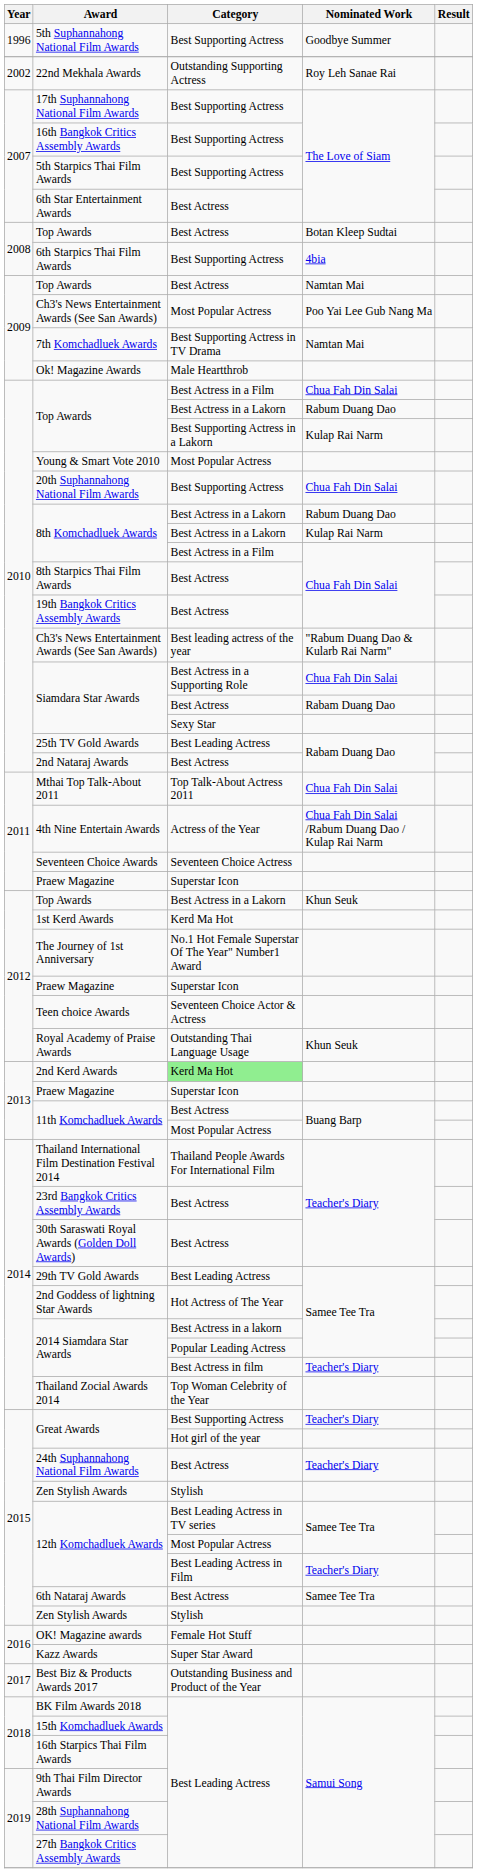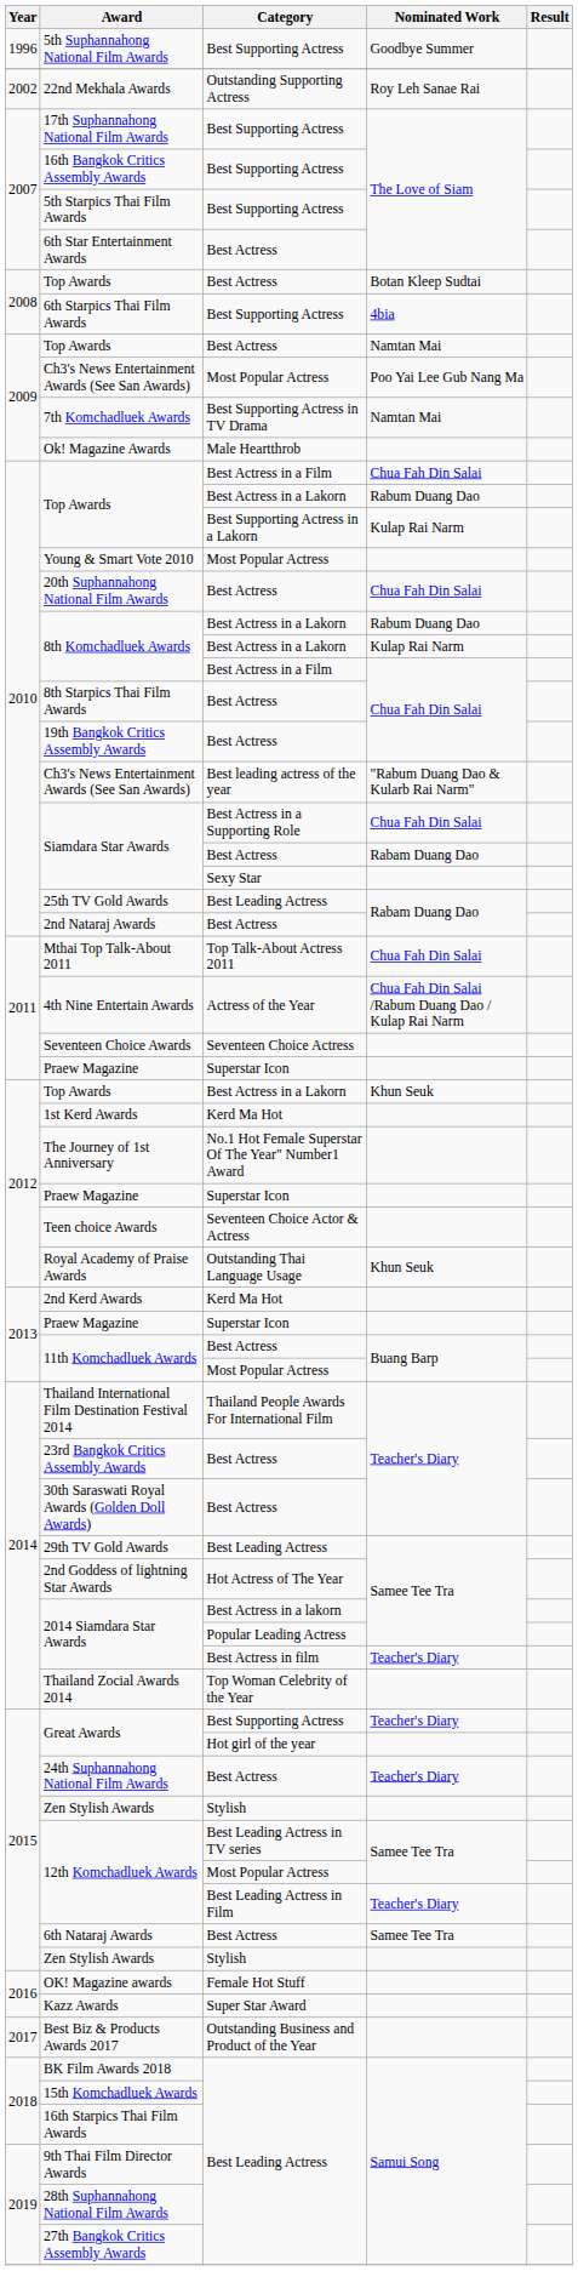 <table class="wikitable" style="font-size: 95%;">
 <tr>
 <th>Year</th>
 <th>Award</th>
 <th>Category</th>
 <th>Nominated Work</th>
 <th>Result</th>
 </tr>
 <tr>
 <td>1996</td>
 <td>5th <a href='#'>Suphannahong National Film Awards</a></td>
 <td>Best Supporting Actress</td>
 <td>Goodbye Summer</td>
 <td></td>
 </tr>
 <tr>
 </tr>
 <tr>
 <td>2002</td>
 <td>22nd Mekhala Awards</td>
 <td>Outstanding Supporting Actress</td>
 <td>Roy Leh Sanae Rai</td>
 <td></td>
 </tr>
 <tr>
 <td rowspan="4">2007</td>
 <td>17th <a href='#'>Suphannahong National Film Awards</a></td>
 <td>Best Supporting Actress</td>
 <td rowspan="4"><a href='#'>The Love of Siam</a></td>
 <td></td>
 </tr>
 <tr>
 <td>16th <a href='#'>Bangkok Critics Assembly Awards</a></td>
 <td>Best Supporting Actress</td>
 <td></td>
 </tr>
 <tr>
 <td>5th Starpics Thai Film Awards</td>
 <td>Best Supporting Actress</td>
 <td></td>
 </tr>
 <tr>
 <td>6th Star Entertainment Awards</td>
 <td>Best Actress</td>
 <td></td>
 </tr>
 <tr>
 <td rowspan="2">2008</td>
 <td>Top Awards</td>
 <td>Best Actress</td>
 <td>Botan Kleep Sudtai</td>
 <td></td>
 </tr>
 <tr>
 <td>6th Starpics Thai Film Awards</td>
 <td>Best Supporting Actress</td>
 <td><a href='#'>4bia</a></td>
 <td></td>
 </tr>
 <tr>
 <td rowspan="4">2009</td>
 <td>Top Awards</td>
 <td>Best Actress</td>
 <td>Namtan Mai</td>
 <td></td>
 </tr>
 <tr>
 <td>Ch3's News Entertainment Awards (See San Awards)</td>
 <td>Most Popular Actress</td>
 <td>Poo Yai Lee Gub Nang Ma</td>
 <td></td>
 </tr>
 <tr>
 <td>7th <a href='#'>Komchadluek Awards</a></td>
 <td>Best Supporting Actress in TV Drama</td>
 <td>Namtan Mai</td>
 <td></td>
 </tr>
 <tr>
 <td>Ok! Magazine Awards</td>
 <td>Male Heartthrob</td>
 <td></td>
 <td></td>
 </tr>
 <tr>
 <td rowspan="16">2010</td>
 <td rowspan="3">Top Awards</td>
 <td>Best Actress in a Film</td>
 <td><a href='#'>Chua Fah Din Salai</a></td>
 <td></td>
 </tr>
 <tr>
 <td>Best Actress in a Lakorn</td>
 <td>Rabum Duang Dao</td>
 <td></td>
 </tr>
 <tr>
 <td>Best Supporting Actress in a Lakorn</td>
 <td>Kulap Rai Narm</td>
 <td></td>
 </tr>
 <tr>
 <td>Young & Smart Vote 2010</td>
 <td>Most Popular Actress</td>
 <td></td>
 <td></td>
 </tr>
 <tr>
 <td>20th <a href='#'>Suphannahong National Film Awards</a></td>
-<td>Best Supporting Actress</td>
+<td>Best Actress</td>
 <td><a href='#'>Chua Fah Din Salai</a></td>
 <td></td>
 </tr>
 <tr>
 <td rowspan="3">8th <a href='#'>Komchadluek Awards</a></td>
 <td>Best Actress in a Lakorn</td>
 <td>Rabum Duang Dao</td>
 <td></td>
 </tr>
 <tr>
 <td>Best Actress in a Lakorn</td>
 <td>Kulap Rai Narm</td>
 <td></td>
 </tr>
 <tr>
 <td>Best Actress in a Film</td>
 <td rowspan="3"><a href='#'>Chua Fah Din Salai</a></td>
 <td></td>
 </tr>
 <tr>
 <td>8th Starpics Thai Film Awards</td>
 <td>Best Actress</td>
 <td></td>
 </tr>
 <tr>
 <td>19th <a href='#'>Bangkok Critics Assembly Awards</a></td>
 <td>Best Actress</td>
 <td></td>
 </tr>
 <tr>
 <td>Ch3's News Entertainment Awards (See San Awards)</td>
 <td>Best leading actress of the year</td>
 <td>"Rabum Duang Dao & Kularb Rai Narm"</td>
 <td></td>
 </tr>
 <tr>
 <td rowspan="3">Siamdara Star Awards</td>
 <td>Best Actress in a Supporting Role</td>
 <td><a href='#'>Chua Fah Din Salai</a></td>
 <td></td>
 </tr>
 <tr>
 <td>Best Actress</td>
 <td>Rabam Duang Dao</td>
 <td></td>
 </tr>
 <tr>
 <td>Sexy Star</td>
 <td></td>
 <td></td>
 </tr>
 <tr>
 <td>25th TV Gold Awards</td>
 <td>Best Leading Actress</td>
 <td rowspan="2">Rabam Duang Dao</td>
 <td></td>
 </tr>
 <tr>
 <td>2nd Nataraj Awards</td>
 <td>Best Actress</td>
 <td></td>
 </tr>
 <tr>
 <td rowspan="4">2011</td>
 <td>Mthai Top Talk-About 2011</td>
 <td>Top Talk-About Actress 2011</td>
 <td><a href='#'>Chua Fah Din Salai</a></td>
 <td></td>
 </tr>
 <tr>
 <td>4th Nine Entertain Awards</td>
 <td>Actress of the Year</td>
 <td><a href='#'>Chua Fah Din Salai</a> /Rabum Duang Dao / Kulap Rai Narm</td>
 <td></td>
 </tr>
 <tr>
 <td>Seventeen Choice Awards</td>
 <td>Seventeen Choice Actress</td>
 <td></td>
 <td></td>
 </tr>
 <tr>
 <td>Praew Magazine</td>
 <td>Superstar Icon</td>
 <td></td>
 <td></td>
 </tr>
 <tr>
 <td rowspan="6">2012</td>
 <td>Top Awards</td>
 <td>Best Actress in a Lakorn</td>
 <td>Khun Seuk</td>
 <td></td>
 </tr>
 <tr>
 <td>1st Kerd Awards</td>
 <td>Kerd Ma Hot</td>
 <td></td>
 <td></td>
 </tr>
 <tr>
 <td>The Journey of 1st Anniversary</td>
 <td>No.1 Hot Female Superstar Of The Year" Number1 Award</td>
 <td></td>
 <td></td>
 </tr>
 <tr>
 <td>Praew Magazine</td>
 <td>Superstar Icon</td>
 <td></td>
 <td></td>
 </tr>
 <tr>
 <td>Teen choice Awards</td>
 <td>Seventeen Choice Actor & Actress</td>
 <td></td>
 <td></td>
 </tr>
 <tr>
 <td>Royal Academy of Praise Awards</td>
 <td>Outstanding Thai Language Usage</td>
 <td>Khun Seuk</td>
 <td></td>
 </tr>
 <tr>
 <td rowspan="4">2013</td>
 <td>2nd Kerd Awards</td>
-<td style="background: lightgreen;">Kerd Ma Hot</td>
+<td>Kerd Ma Hot</td>
 <td></td>
 <td></td>
 </tr>
 <tr>
 <td>Praew Magazine</td>
 <td>Superstar Icon</td>
 <td></td>
 <td></td>
 </tr>
 <tr>
 <td rowspan="2">11th <a href='#'>Komchadluek Awards</a></td>
 <td>Best Actress</td>
 <td rowspan="2">Buang Barp</td>
 <td></td>
 </tr>
 <tr>
 <td>Most Popular Actress</td>
 <td></td>
 </tr>
 <tr>
 <td rowspan="9">2014</td>
 <td>Thailand International Film Destination Festival 2014</td>
 <td>Thailand People Awards For International Film</td>
 <td rowspan="3"><a href='#'>Teacher's Diary</a></td>
 <td></td>
 </tr>
 <tr>
 <td>23rd <a href='#'>Bangkok Critics Assembly Awards</a></td>
 <td>Best Actress</td>
 <td></td>
 </tr>
 <tr>
 <td>30th Saraswati Royal Awards (<a href='#'>Golden Doll Awards</a>)</td>
 <td>Best Actress</td>
 <td></td>
 </tr>
 <tr>
 <td>29th TV Gold Awards</td>
 <td>Best Leading Actress</td>
 <td rowspan="4">Samee Tee Tra</td>
 <td></td>
 </tr>
 <tr>
 <td>2nd Goddess of lightning Star Awards</td>
 <td>Hot Actress of The Year</td>
 <td></td>
 </tr>
 <tr>
 <td rowspan="3">2014 Siamdara Star Awards</td>
 <td>Best Actress in a lakorn</td>
 <td></td>
 </tr>
 <tr>
 <td>Popular Leading Actress</td>
 <td></td>
 </tr>
 <tr>
 <td>Best Actress in film</td>
 <td><a href='#'>Teacher's Diary</a></td>
 <td></td>
 </tr>
 <tr>
 <td>Thailand Zocial Awards 2014</td>
 <td>Top Woman Celebrity of the Year</td>
 <td></td>
 <td></td>
 </tr>
 <tr>
 <td rowspan="9">2015</td>
 <td rowspan="2">Great Awards</td>
 <td>Best Supporting Actress</td>
 <td><a href='#'>Teacher's Diary</a></td>
 <td></td>
 </tr>
 <tr>
 <td>Hot girl of the year</td>
 <td></td>
 <td></td>
 </tr>
 <tr>
 <td>24th <a href='#'>Suphannahong National Film Awards</a></td>
 <td>Best Actress</td>
 <td><a href='#'>Teacher's Diary</a></td>
 <td></td>
 </tr>
 <tr>
 <td>Zen Stylish Awards</td>
 <td>Stylish</td>
 <td></td>
 <td></td>
 </tr>
 <tr>
 <td rowspan="3">12th <a href='#'>Komchadluek Awards</a></td>
 <td>Best Leading Actress in TV series</td>
 <td rowspan="2">Samee Tee Tra</td>
 <td></td>
 </tr>
 <tr>
 <td>Most Popular Actress</td>
 <td></td>
 </tr>
 <tr>
 <td>Best Leading Actress in Film</td>
 <td><a href='#'>Teacher's Diary</a></td>
 <td></td>
 </tr>
 <tr>
 <td>6th Nataraj Awards</td>
 <td>Best Actress</td>
 <td>Samee Tee Tra</td>
 <td></td>
 </tr>
 <tr>
 <td>Zen Stylish Awards</td>
 <td>Stylish</td>
 <td></td>
 <td></td>
 </tr>
 <tr>
 <td rowspan="2">2016</td>
 <td>OK! Magazine awards</td>
 <td>Female Hot Stuff</td>
 <td></td>
 <td></td>
 </tr>
 <tr>
 <td>Kazz Awards</td>
 <td>Super Star Award</td>
 <td></td>
 <td></td>
 </tr>
 <tr>
 <td>2017</td>
 <td>Best Biz & Products Awards 2017</td>
 <td>Outstanding Business and Product of the Year</td>
 <td></td>
 <td></td>
 </tr>
 <tr>
 <td rowspan="3">2018</td>
 <td>BK Film Awards 2018</td>
 <td rowspan="6">Best Leading Actress</td>
 <td rowspan="6"><a href='#'>Samui Song</a></td>
 <td></td>
 </tr>
 <tr>
 <td>15th <a href='#'>Komchadluek Awards</a></td>
 <td></td>
 </tr>
 <tr>
 <td>16th Starpics Thai Film Awards</td>
 <td></td>
 </tr>
 <tr>
 <td rowspan="3">2019</td>
 <td>9th Thai Film Director Awards</td>
 <td></td>
 </tr>
 <tr>
 <td>28th <a href='#'>Suphannahong National Film Awards</a></td>
 <td></td>
 </tr>
 <tr>
 <td>27th <a href='#'>Bangkok Critics Assembly Awards</a></td>
 <td></td>
 </tr>
 <tr>
 </tr>
 </table>
